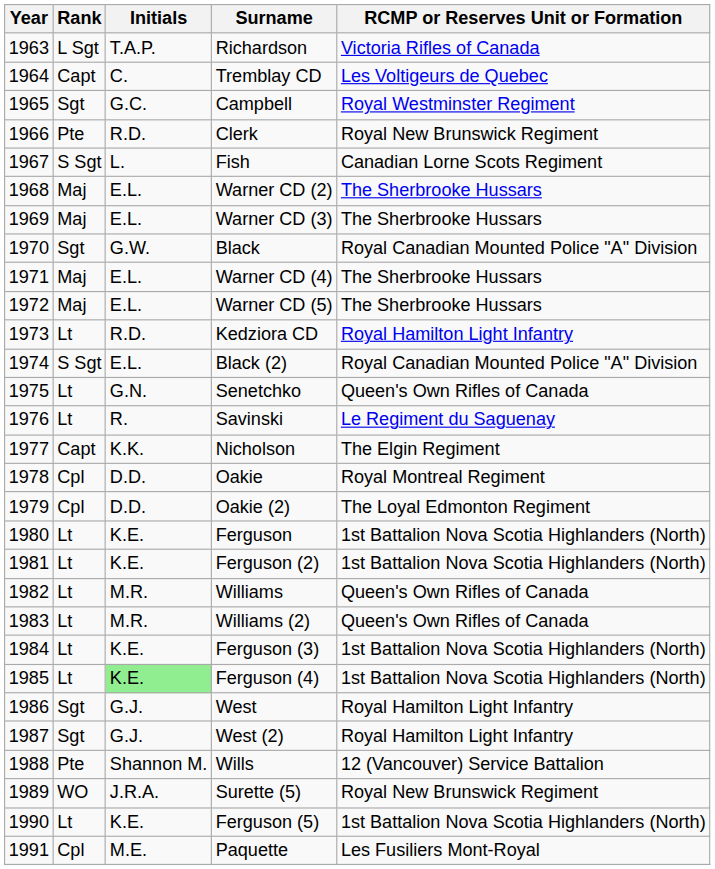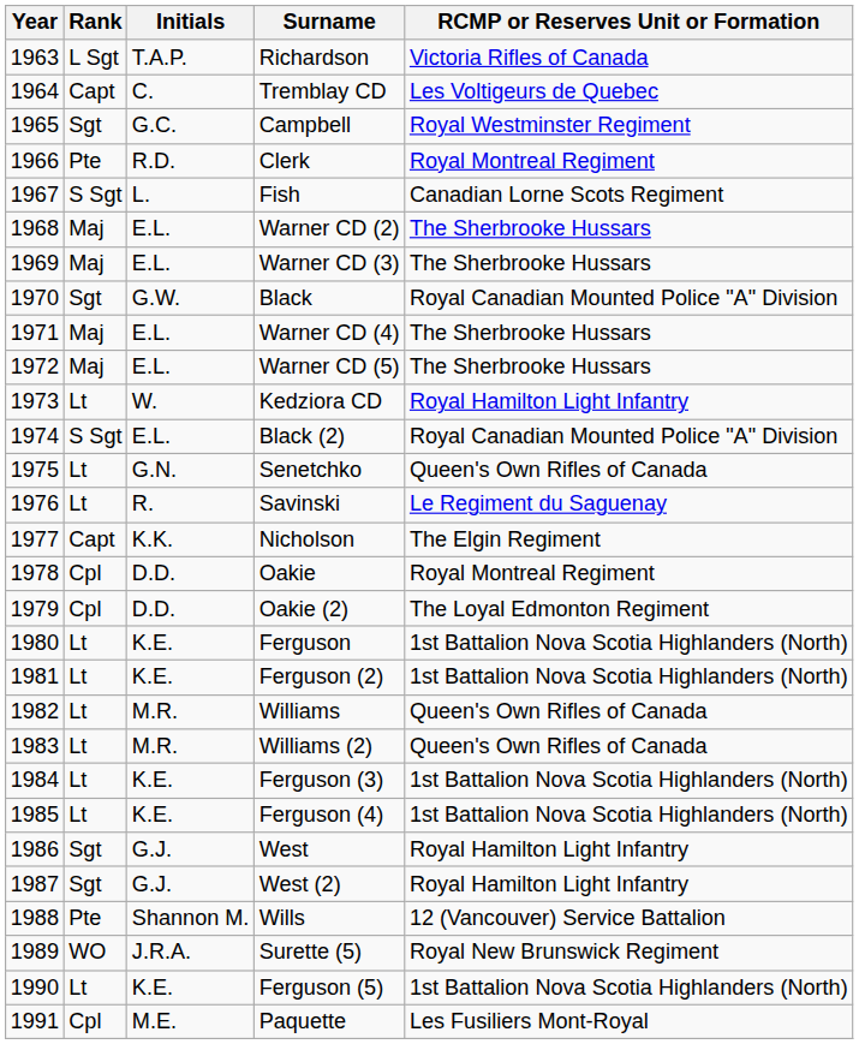 <table class="wikitable sortable collapsible">
 <tr>
 <th scope="row">Year</th>
 <th scope="row">Rank</th>
 <th scope="row">Initials</th>
 <th scope="row">Surname</th>
 <th scope="row">RCMP or Reserves Unit or Formation</th>
 </tr>
 <tr>
 <td>1963</td>
 <td>L Sgt</td>
 <td>T.A.P.</td>
 <td>Richardson</td>
 <td><a href='#'>Victoria Rifles of Canada</a></td>
 </tr>
 <tr>
 <td>1964</td>
 <td>Capt</td>
 <td>C.</td>
 <td>Tremblay CD</td>
 <td><a href='#'>Les Voltigeurs de Quebec</a></td>
 </tr>
 <tr>
 <td>1965</td>
 <td>Sgt</td>
 <td>G.C.</td>
 <td>Campbell</td>
 <td><a href='#'>Royal Westminster Regiment</a></td>
 </tr>
 <tr>
 <td>1966</td>
 <td>Pte</td>
 <td>R.D.</td>
 <td>Clerk</td>
-<td>Royal New Brunswick Regiment</td>
+<td><a href='#'>Royal Montreal Regiment</a></td>
 </tr>
 <tr>
 <td>1967</td>
 <td>S Sgt</td>
 <td>L.</td>
 <td>Fish</td>
 <td>Canadian Lorne Scots Regiment</td>
 </tr>
 <tr>
 <td>1968</td>
 <td>Maj</td>
 <td>E.L.</td>
 <td>Warner CD (2)</td>
 <td><a href='#'>The Sherbrooke Hussars</a></td>
 </tr>
 <tr>
 <td>1969</td>
 <td>Maj</td>
 <td>E.L.</td>
 <td>Warner CD (3)</td>
 <td>The Sherbrooke Hussars</td>
 </tr>
 <tr>
 <td>1970</td>
 <td>Sgt</td>
 <td>G.W.</td>
 <td>Black</td>
 <td>Royal Canadian Mounted Police "A" Division</td>
 </tr>
 <tr>
 <td>1971</td>
 <td>Maj</td>
 <td>E.L.</td>
 <td>Warner CD (4)</td>
 <td>The Sherbrooke Hussars</td>
 </tr>
 <tr>
 <td>1972</td>
 <td>Maj</td>
 <td>E.L.</td>
 <td>Warner CD (5)</td>
 <td>The Sherbrooke Hussars</td>
 </tr>
 <tr>
 <td>1973</td>
 <td>Lt</td>
-<td>R.D.</td>
+<td>W.</td>
 <td>Kedziora CD</td>
 <td><a href='#'>Royal Hamilton Light Infantry</a></td>
 </tr>
 <tr>
 <td>1974</td>
 <td>S Sgt</td>
 <td>E.L.</td>
 <td>Black (2)</td>
 <td>Royal Canadian Mounted Police "A" Division</td>
 </tr>
 <tr>
 <td>1975</td>
 <td>Lt</td>
 <td>G.N.</td>
 <td>Senetchko</td>
 <td>Queen's Own Rifles of Canada</td>
 </tr>
 <tr>
 <td>1976</td>
 <td>Lt</td>
 <td>R.</td>
 <td>Savinski</td>
 <td><a href='#'>Le Regiment du Saguenay</a></td>
 </tr>
 <tr>
 <td>1977</td>
 <td>Capt</td>
 <td>K.K.</td>
 <td>Nicholson</td>
 <td>The Elgin Regiment</td>
 </tr>
 <tr>
 <td>1978</td>
 <td>Cpl</td>
 <td>D.D.</td>
 <td>Oakie</td>
 <td>Royal Montreal Regiment</td>
 </tr>
 <tr>
 <td>1979</td>
 <td>Cpl</td>
 <td>D.D.</td>
 <td>Oakie (2)</td>
 <td>The Loyal Edmonton Regiment</td>
 </tr>
 <tr>
 <td>1980</td>
 <td>Lt</td>
 <td>K.E.</td>
 <td>Ferguson</td>
 <td>1st Battalion Nova Scotia Highlanders (North)</td>
 </tr>
 <tr>
 <td>1981</td>
 <td>Lt</td>
 <td>K.E.</td>
 <td>Ferguson (2)</td>
 <td>1st Battalion Nova Scotia Highlanders (North)</td>
 </tr>
 <tr>
 <td>1982</td>
 <td>Lt</td>
 <td>M.R.</td>
 <td>Williams</td>
 <td>Queen's Own Rifles of Canada</td>
 </tr>
 <tr>
 <td>1983</td>
 <td>Lt</td>
 <td>M.R.</td>
 <td>Williams (2)</td>
 <td>Queen's Own Rifles of Canada</td>
 </tr>
 <tr>
 <td>1984</td>
 <td>Lt</td>
 <td>K.E.</td>
 <td>Ferguson (3)</td>
 <td>1st Battalion Nova Scotia Highlanders (North)</td>
 </tr>
 <tr>
 <td>1985</td>
 <td>Lt</td>
-<td style="background: lightgreen;">K.E.</td>
+<td>K.E.</td>
 <td>Ferguson (4)</td>
 <td>1st Battalion Nova Scotia Highlanders (North)</td>
 </tr>
 <tr>
 <td>1986</td>
 <td>Sgt</td>
 <td>G.J.</td>
 <td>West</td>
 <td>Royal Hamilton Light Infantry</td>
 </tr>
 <tr>
 <td>1987</td>
 <td>Sgt</td>
 <td>G.J.</td>
 <td>West (2)</td>
 <td>Royal Hamilton Light Infantry</td>
 </tr>
 <tr>
 <td>1988</td>
 <td>Pte</td>
 <td>Shannon M.</td>
 <td>Wills</td>
 <td>12 (Vancouver) Service Battalion</td>
 </tr>
 <tr>
 <td>1989</td>
 <td>WO</td>
 <td>J.R.A.</td>
 <td>Surette (5)</td>
 <td>Royal New Brunswick Regiment</td>
 </tr>
 <tr>
 <td>1990</td>
 <td>Lt</td>
 <td>K.E.</td>
 <td>Ferguson (5)</td>
 <td>1st Battalion Nova Scotia Highlanders (North)</td>
 </tr>
 <tr>
 <td>1991</td>
 <td>Cpl</td>
 <td>M.E.</td>
 <td>Paquette</td>
 <td>Les Fusiliers Mont-Royal</td>
 </tr>
 <tr>
 </tr>
 </table>
